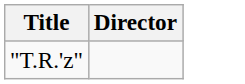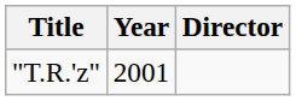 <table class="wikitable">
 <tr>
 <th>Title</th>
+<th>Year</th>
 <th>Director</th>
 </tr>
 <tr>
 <td>"T.R.'z"</td>
+<td>2001</td>
 <td></td>
 </tr>
 </table>
